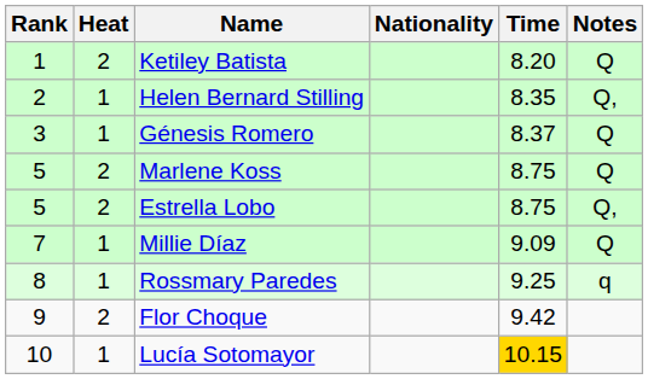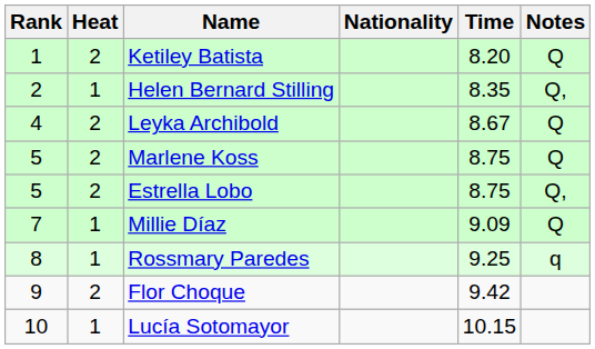 <table class="wikitable sortable" style="text-align:center">
 <tr>
 <th>Rank</th>
 <th>Heat</th>
 <th>Name</th>
 <th>Nationality</th>
 <th>Time</th>
 <th>Notes</th>
 </tr>
 <tr bgcolor=ccffcc>
 <td>1</td>
 <td>2</td>
 <td align=left><a href='#'>Ketiley Batista</a></td>
 <td align=left></td>
 <td>8.20</td>
 <td>Q</td>
 </tr>
 <tr bgcolor=ccffcc>
 <td>2</td>
 <td>1</td>
 <td align=left><a href='#'>Helen Bernard Stilling</a></td>
 <td align=left></td>
 <td>8.35</td>
 <td>Q, </td>
 </tr>
 <tr bgcolor=ccffcc>
-<td>3</td>
-<td>1</td>
-<td align=left><a href='#'>Génesis Romero</a></td>
+<td>4</td>
+<td>2</td>
+<td align=left><a href='#'>Leyka Archibold</a></td>
 <td align=left></td>
-<td>8.37</td>
+<td>8.67</td>
 <td>Q</td>
 </tr>
 <tr bgcolor=ccffcc>
 <td>5</td>
 <td>2</td>
 <td align=left><a href='#'>Marlene Koss</a></td>
 <td align=left></td>
 <td>8.75</td>
 <td>Q</td>
 </tr>
 <tr bgcolor=ccffcc>
 <td>5</td>
 <td>2</td>
 <td align=left><a href='#'>Estrella Lobo</a></td>
 <td align=left></td>
 <td>8.75</td>
 <td>Q, </td>
 </tr>
 <tr bgcolor=ccffcc>
 <td>7</td>
 <td>1</td>
 <td align=left><a href='#'>Millie Díaz</a></td>
 <td align=left></td>
 <td>9.09</td>
 <td>Q</td>
 </tr>
 <tr bgcolor=ddffdd>
 <td>8</td>
 <td>1</td>
 <td align=left><a href='#'>Rossmary Paredes</a></td>
 <td align=left></td>
 <td>9.25</td>
 <td>q</td>
 </tr>
 <tr>
 <td>9</td>
 <td>2</td>
 <td align=left><a href='#'>Flor Choque</a></td>
 <td align=left></td>
 <td>9.42</td>
 <td></td>
 </tr>
 <tr>
 <td>10</td>
 <td>1</td>
 <td align=left><a href='#'>Lucía Sotomayor</a></td>
 <td align=left></td>
-<td style="background: gold;">10.15</td>
+<td>10.15</td>
 <td></td>
 </tr>
 </table>
